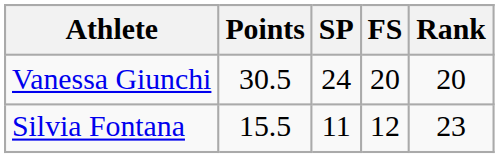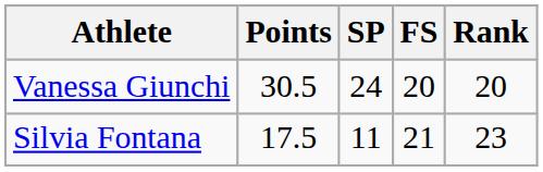 <table class="wikitable" border="1" style="font-size:90%">
 <tr>
 <th>Athlete</th>
 <th>Points</th>
 <th>SP</th>
 <th>FS</th>
 <th>Rank</th>
 </tr>
 <tr align=center>
 <td align=left><a href='#'>Vanessa Giunchi</a></td>
 <td>30.5</td>
 <td>24</td>
 <td>20</td>
 <td>20</td>
 </tr>
 <tr align=center>
 <td align=left><a href='#'>Silvia Fontana</a></td>
-<td>15.5</td>
+<td>17.5</td>
 <td>11</td>
-<td>12</td>
+<td>21</td>
 <td>23</td>
 </tr>
 </table>
